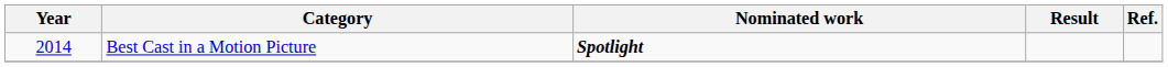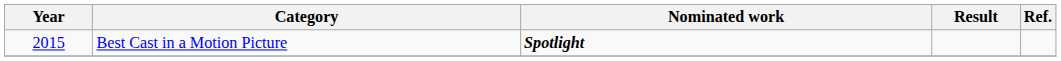 <table class=wikitable>
 <tr>
 <th scope="col" style="width:5em;">Year</th>
 <th scope="col" style="width:26em;">Category</th>
 <th scope="col" style="width:25em;">Nominated work</th>
 <th scope="col" style="width:5em;">Result</th>
 <th>Ref.</th>
 </tr>
 <tr>
-<td style="text-align:center;"><a href='#'>2014</a></td>
+<td style="text-align:center;"><a href='#'>2015</a></td>
 <td><a href='#'>Best Cast in a Motion Picture</a></td>
 <td><strong><em>Spotlight</em></strong></td>
 <td></td>
 <td></td>
 </tr>
 <tr>
 </tr>
 </table>
